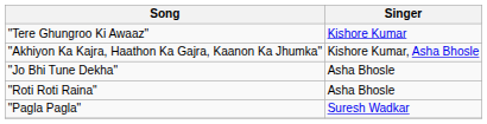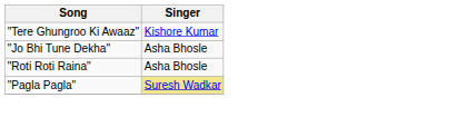 <table class="wikitable">
 <tr>
 <th>Song</th>
 <th>Singer</th>
 </tr>
 <tr>
 <td>"Tere Ghungroo Ki Awaaz"</td>
 <td><a href='#'>Kishore Kumar</a></td>
-</tr>
-<tr>
-<td>"Akhiyon Ka Kajra, Haathon Ka Gajra, Kaanon Ka Jhumka"</td>
-<td>Kishore Kumar, <a href='#'>Asha Bhosle</a></td>
 </tr>
 <tr>
 <td>"Jo Bhi Tune Dekha"</td>
 <td>Asha Bhosle</td>
 </tr>
 <tr>
 <td>"Roti Roti Raina"</td>
 <td>Asha Bhosle</td>
 </tr>
 <tr>
 <td>"Pagla Pagla"</td>
-<td><a href='#'>Suresh Wadkar</a></td>
+<td style="background: khaki;"><a href='#'>Suresh Wadkar</a></td>
 </tr>
 <tr>
 </tr>
 </table>
